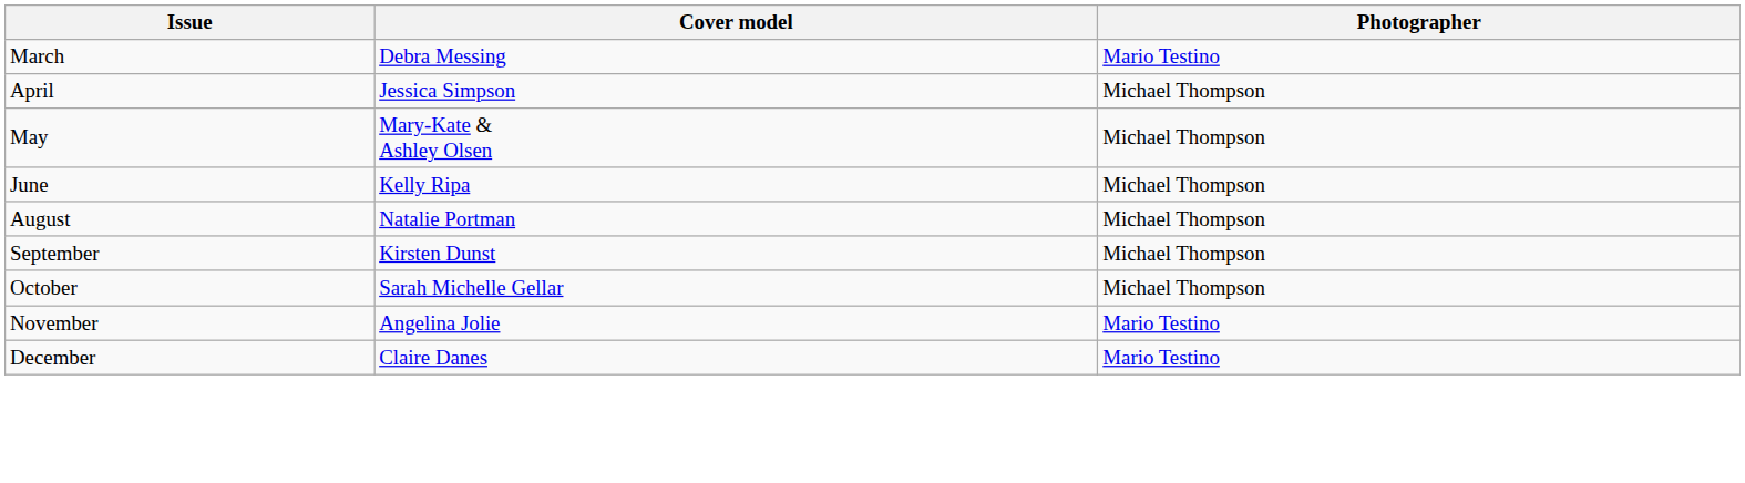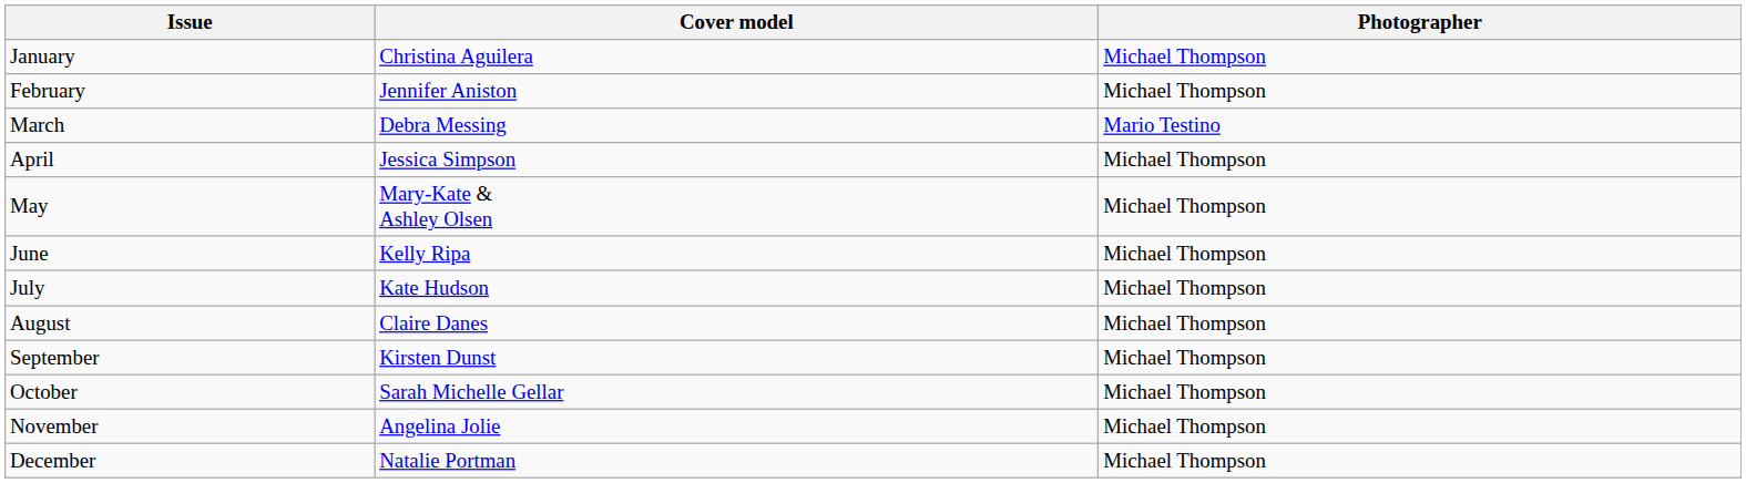 <table class="sortable wikitable"  style="font-size:95%; width:100%;">
 <tr>
 <th style="text-align:center;">Issue</th>
 <th style="text-align:center;">Cover model</th>
 <th style="text-align:center;">Photographer</th>
+</tr>
+<tr>
+<td>January</td>
+<td><a href='#'>Christina Aguilera</a></td>
+<td><a href='#'>Michael Thompson</a></td>
+</tr>
+<tr>
+<td>February</td>
+<td><a href='#'>Jennifer Aniston</a></td>
+<td>Michael Thompson</td>
 </tr>
 <tr>
 <td>March</td>
 <td><a href='#'>Debra Messing</a></td>
 <td><a href='#'>Mario Testino</a></td>
 </tr>
 <tr>
 <td>April</td>
 <td><a href='#'>Jessica Simpson</a></td>
 <td>Michael Thompson</td>
 </tr>
 <tr>
 <td>May</td>
 <td><a href='#'>Mary-Kate</a> &<br><a href='#'>Ashley Olsen</a></td>
 <td>Michael Thompson</td>
 </tr>
 <tr>
 <td>June</td>
 <td><a href='#'>Kelly Ripa</a></td>
 <td>Michael Thompson</td>
 </tr>
 <tr>
+<td>July</td>
+<td><a href='#'>Kate Hudson</a></td>
+<td>Michael Thompson</td>
+</tr>
+<tr>
 <td>August</td>
-<td><a href='#'>Natalie Portman</a></td>
+<td><a href='#'>Claire Danes</a></td>
 <td>Michael Thompson</td>
 </tr>
 <tr>
 <td>September</td>
 <td><a href='#'>Kirsten Dunst</a></td>
 <td>Michael Thompson</td>
 </tr>
 <tr>
 <td>October</td>
 <td><a href='#'>Sarah Michelle Gellar</a></td>
 <td>Michael Thompson</td>
 </tr>
 <tr>
 <td>November</td>
 <td><a href='#'>Angelina Jolie</a></td>
-<td><a href='#'>Mario Testino</a></td>
+<td>Michael Thompson</td>
 </tr>
 <tr>
 <td>December</td>
-<td><a href='#'>Claire Danes</a></td>
-<td><a href='#'>Mario Testino</a></td>
+<td><a href='#'>Natalie Portman</a></td>
+<td>Michael Thompson</td>
 </tr>
 </table>
